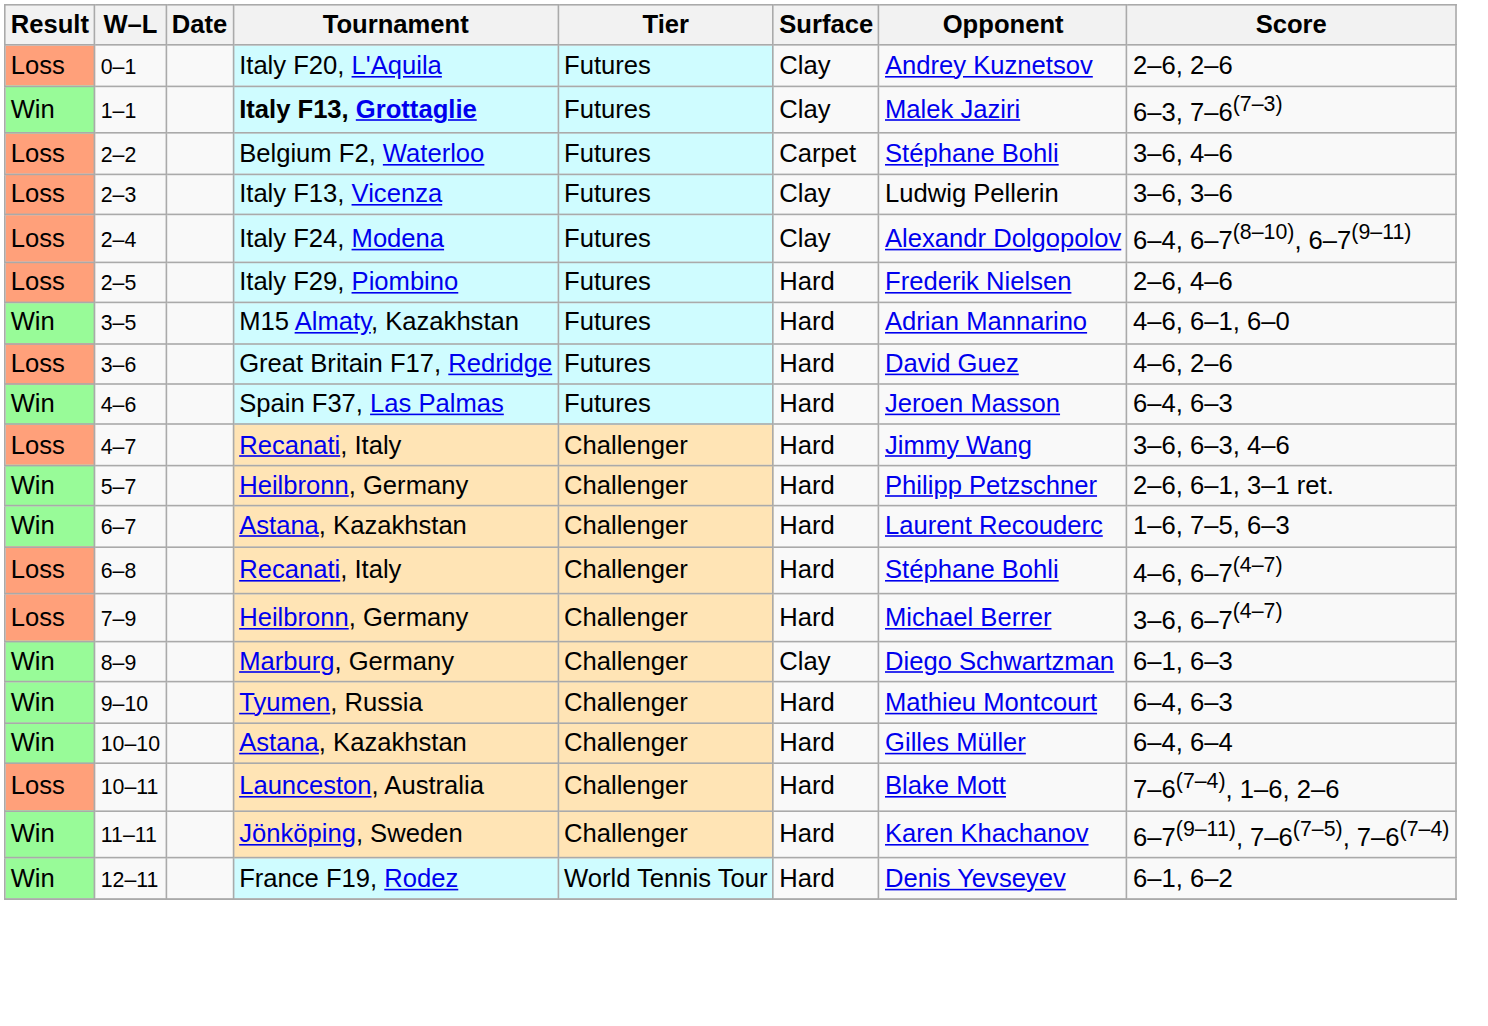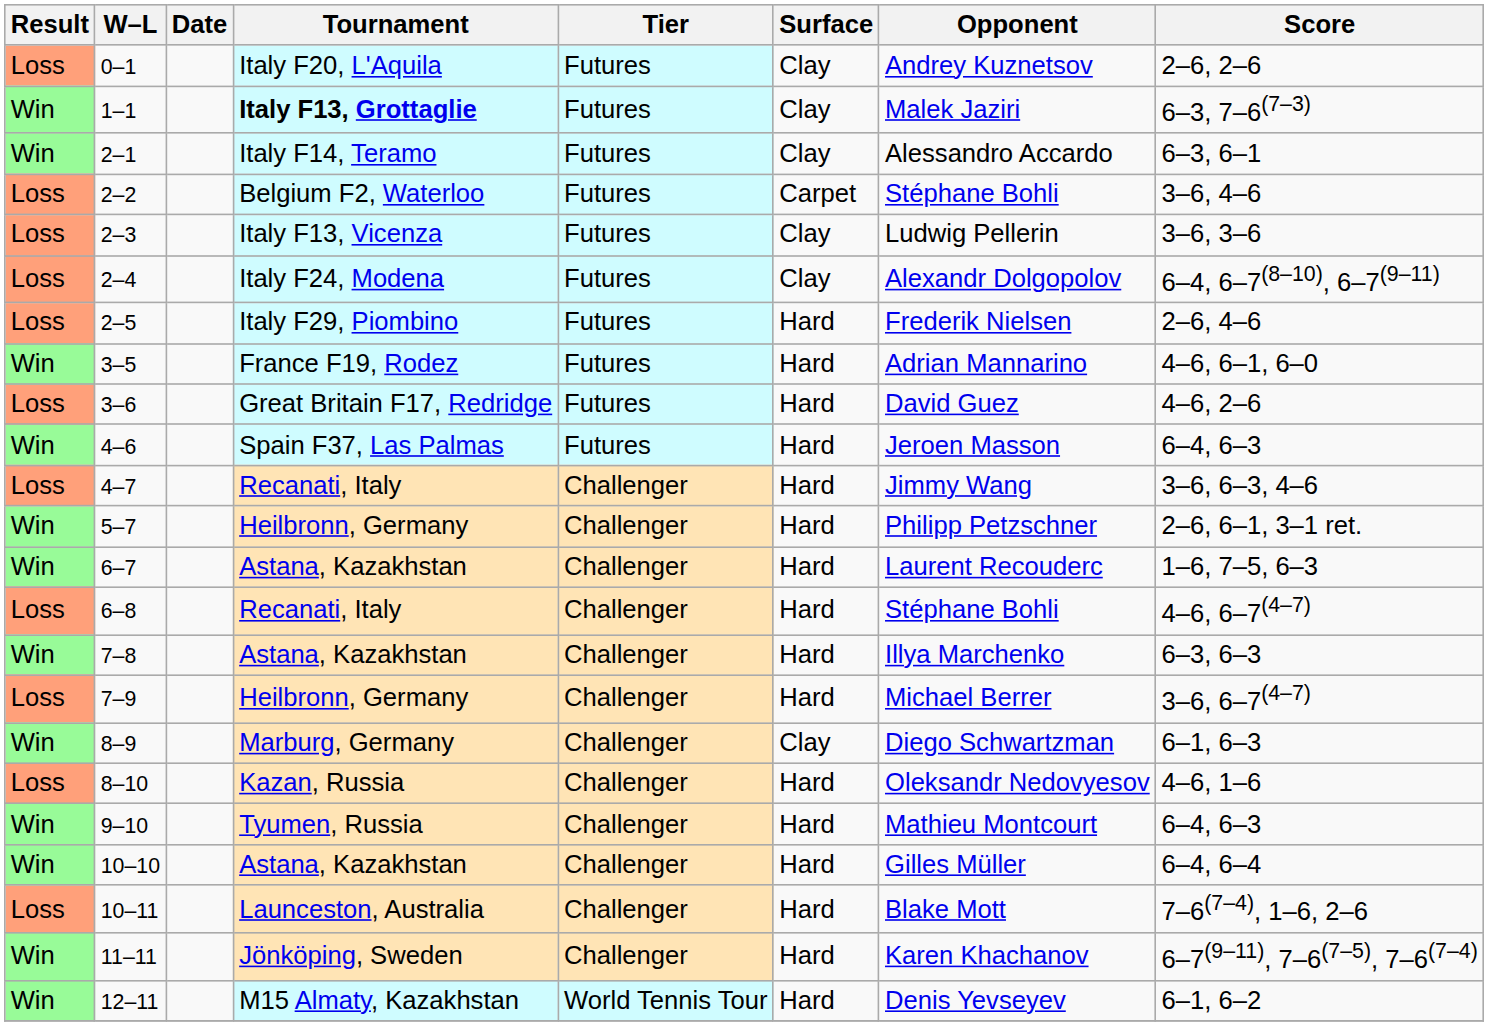 <table class="sortable wikitable">
 <tr>
 <th>Result</th>
 <th class="unsortable">W–L</th>
 <th>Date</th>
 <th>Tournament</th>
 <th>Tier</th>
 <th>Surface</th>
 <th>Opponent</th>
 <th class="unsortable">Score</th>
 </tr>
 <tr>
 <td bgcolor=FFA07A>Loss</td>
 <td><small>0–1</small></td>
 <td></td>
 <td style="background:#cffcff;">Italy F20, <a href='#'>L'Aquila</a></td>
 <td style="background:#cffcff;">Futures</td>
 <td>Clay</td>
 <td> <a href='#'>Andrey Kuznetsov</a></td>
 <td>2–6, 2–6</td>
 </tr>
 <tr>
 <td bgcolor=98FB98>Win</td>
 <td><small>1–1</small></td>
 <td></td>
 <td style="background:#cffcff;"><strong>Italy F13, <a href='#'>Grottaglie</a></strong></td>
 <td style="background:#cffcff;">Futures</td>
 <td>Clay</td>
 <td> <a href='#'>Malek Jaziri</a></td>
 <td>6–3, 7–6<sup>(7–3)</sup></td>
+</tr>
+<tr>
+<td bgcolor=98FB98>Win</td>
+<td><small>2–1</small></td>
+<td></td>
+<td style="background:#cffcff;">Italy F14, <a href='#'>Teramo</a></td>
+<td style="background:#cffcff;">Futures</td>
+<td>Clay</td>
+<td> Alessandro Accardo</td>
+<td>6–3, 6–1</td>
 </tr>
 <tr>
 <td bgcolor=FFA07A>Loss</td>
 <td><small>2–2</small></td>
 <td></td>
 <td style="background:#cffcff;">Belgium F2, <a href='#'>Waterloo</a></td>
 <td style="background:#cffcff;">Futures</td>
 <td>Carpet</td>
 <td> <a href='#'>Stéphane Bohli</a></td>
 <td>3–6, 4–6</td>
 </tr>
 <tr>
 <td bgcolor=FFA07A>Loss</td>
 <td><small>2–3</small></td>
 <td></td>
 <td style="background:#cffcff;">Italy F13, <a href='#'>Vicenza</a></td>
 <td style="background:#cffcff;">Futures</td>
 <td>Clay</td>
 <td> Ludwig Pellerin</td>
 <td>3–6, 3–6</td>
 </tr>
 <tr>
 <td bgcolor=FFA07A>Loss</td>
 <td><small>2–4</small></td>
 <td></td>
 <td style="background:#cffcff;">Italy F24, <a href='#'>Modena</a></td>
 <td style="background:#cffcff;">Futures</td>
 <td>Clay</td>
 <td> <a href='#'>Alexandr Dolgopolov</a></td>
 <td>6–4, 6–7<sup>(8–10)</sup>, 6–7<sup>(9–11)</sup></td>
 </tr>
 <tr>
 <td bgcolor=FFA07A>Loss</td>
 <td><small>2–5</small></td>
 <td></td>
 <td style="background:#cffcff;">Italy F29, <a href='#'>Piombino</a></td>
 <td style="background:#cffcff;">Futures</td>
 <td>Hard</td>
 <td> <a href='#'>Frederik Nielsen</a></td>
 <td>2–6, 4–6</td>
 </tr>
 <tr>
 <td bgcolor=98FB98>Win</td>
 <td><small>3–5</small></td>
 <td></td>
-<td style="background:#cffcff;">M15 <a href='#'>Almaty</a>, Kazakhstan</td>
+<td style="background:#cffcff;">France F19, <a href='#'>Rodez</a></td>
 <td style="background:#cffcff;">Futures</td>
 <td>Hard</td>
 <td> <a href='#'>Adrian Mannarino</a></td>
 <td>4–6, 6–1, 6–0</td>
 </tr>
 <tr>
 <td bgcolor=FFA07A>Loss</td>
 <td><small>3–6</small></td>
 <td></td>
 <td style="background:#cffcff;">Great Britain F17, <a href='#'>Redridge</a></td>
 <td style="background:#cffcff;">Futures</td>
 <td>Hard</td>
 <td> <a href='#'>David Guez</a></td>
 <td>4–6, 2–6</td>
 </tr>
 <tr>
 <td bgcolor=98FB98>Win</td>
 <td><small>4–6</small></td>
 <td></td>
 <td style="background:#cffcff;">Spain F37, <a href='#'>Las Palmas</a></td>
 <td style="background:#cffcff;">Futures</td>
 <td>Hard</td>
 <td> <a href='#'>Jeroen Masson</a></td>
 <td>6–4, 6–3</td>
 </tr>
 <tr>
 <td bgcolor=FFA07A>Loss</td>
 <td><small>4–7</small></td>
 <td></td>
 <td style="background:moccasin;"><a href='#'>Recanati</a>, Italy</td>
 <td style="background:moccasin;">Challenger</td>
 <td>Hard</td>
 <td> <a href='#'>Jimmy Wang</a></td>
 <td>3–6, 6–3, 4–6</td>
 </tr>
 <tr>
 <td bgcolor=98FB98>Win</td>
 <td><small>5–7</small></td>
 <td></td>
 <td style="background:moccasin;"><a href='#'>Heilbronn</a>, Germany</td>
 <td style="background:moccasin;">Challenger</td>
 <td>Hard</td>
 <td> <a href='#'>Philipp Petzschner</a></td>
 <td>2–6, 6–1, 3–1 ret.</td>
 </tr>
 <tr>
 <td bgcolor=98FB98>Win</td>
 <td><small>6–7</small></td>
 <td></td>
 <td style="background:moccasin;"><a href='#'>Astana</a>, Kazakhstan</td>
 <td style="background:moccasin;">Challenger</td>
 <td>Hard</td>
 <td> <a href='#'>Laurent Recouderc</a></td>
 <td>1–6, 7–5, 6–3</td>
 </tr>
 <tr>
 <td bgcolor=FFA07A>Loss</td>
 <td><small>6–8</small></td>
 <td></td>
 <td style="background:moccasin;"><a href='#'>Recanati</a>, Italy</td>
 <td style="background:moccasin;">Challenger</td>
 <td>Hard</td>
 <td> <a href='#'>Stéphane Bohli</a></td>
 <td>4–6, 6–7<sup>(4–7)</sup></td>
 </tr>
 <tr>
+<td bgcolor=98FB98>Win</td>
+<td><small>7–8</small></td>
+<td></td>
+<td style="background:moccasin;"><a href='#'>Astana</a>, Kazakhstan</td>
+<td style="background:moccasin;">Challenger</td>
+<td>Hard</td>
+<td> <a href='#'>Illya Marchenko</a></td>
+<td>6–3, 6–3</td>
+</tr>
+<tr>
 <td bgcolor=FFA07A>Loss</td>
 <td><small>7–9</small></td>
 <td></td>
 <td style="background:moccasin;"><a href='#'>Heilbronn</a>, Germany</td>
 <td style="background:moccasin;">Challenger</td>
 <td>Hard</td>
 <td> <a href='#'>Michael Berrer</a></td>
 <td>3–6, 6–7<sup>(4–7)</sup></td>
 </tr>
 <tr>
 <td bgcolor=98FB98>Win</td>
 <td><small>8–9</small></td>
 <td></td>
 <td style="background:moccasin;"><a href='#'>Marburg</a>, Germany</td>
 <td style="background:moccasin;">Challenger</td>
 <td>Clay</td>
 <td> <a href='#'>Diego Schwartzman</a></td>
 <td>6–1, 6–3</td>
+</tr>
+<tr>
+<td bgcolor=FFA07A>Loss</td>
+<td><small>8–10</small></td>
+<td></td>
+<td style="background:moccasin;"><a href='#'>Kazan</a>, Russia</td>
+<td style="background:moccasin;">Challenger</td>
+<td>Hard</td>
+<td> <a href='#'>Oleksandr Nedovyesov</a></td>
+<td>4–6, 1–6</td>
 </tr>
 <tr>
 <td bgcolor=98FB98>Win</td>
 <td><small>9–10</small></td>
 <td></td>
 <td style="background:moccasin;"><a href='#'>Tyumen</a>, Russia</td>
 <td style="background:moccasin;">Challenger</td>
 <td>Hard</td>
 <td> <a href='#'>Mathieu Montcourt</a></td>
 <td>6–4, 6–3</td>
 </tr>
 <tr>
 <td bgcolor=98FB98>Win</td>
 <td><small>10–10</small></td>
 <td></td>
 <td style="background:moccasin;"><a href='#'>Astana</a>, Kazakhstan</td>
 <td style="background:moccasin;">Challenger</td>
 <td>Hard</td>
 <td> <a href='#'>Gilles Müller</a></td>
 <td>6–4, 6–4</td>
 </tr>
 <tr>
 <td bgcolor=FFA07A>Loss</td>
 <td><small>10–11</small></td>
 <td></td>
 <td style="background:moccasin;"><a href='#'>Launceston</a>, Australia</td>
 <td style="background:moccasin;">Challenger</td>
 <td>Hard</td>
 <td> <a href='#'>Blake Mott</a></td>
 <td>7–6<sup>(7–4)</sup>, 1–6, 2–6</td>
 </tr>
 <tr>
 <td bgcolor=98FB98>Win</td>
 <td><small>11–11</small></td>
 <td></td>
 <td style="background:moccasin;"><a href='#'>Jönköping</a>, Sweden</td>
 <td style="background:moccasin;">Challenger</td>
 <td>Hard</td>
 <td> <a href='#'>Karen Khachanov</a></td>
 <td>6–7<sup>(9–11)</sup>, 7–6<sup>(7–5)</sup>, 7–6<sup>(7–4)</sup></td>
 </tr>
 <tr>
 <td bgcolor=98FB98>Win</td>
 <td><small>12–11</small></td>
 <td></td>
-<td style="background:#cffcff;">France F19, <a href='#'>Rodez</a></td>
+<td style="background:#cffcff;">M15 <a href='#'>Almaty</a>, Kazakhstan</td>
 <td style="background:#cffcff;">World Tennis Tour</td>
 <td>Hard</td>
 <td> <a href='#'>Denis Yevseyev</a></td>
 <td>6–1, 6–2</td>
 </tr>
 <tr>
 </tr>
 </table>
